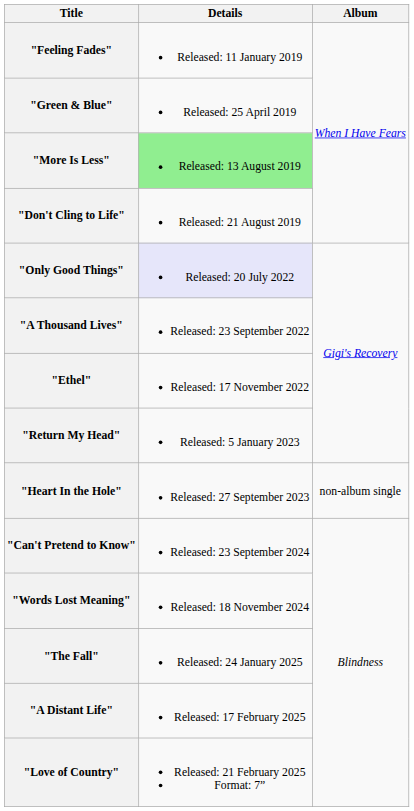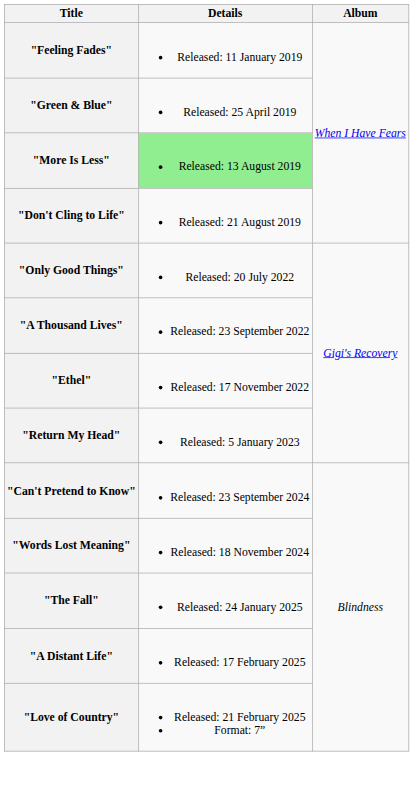 <table class="wikitable plainrowheaders" style="text-align:center;">
 <tr>
 <th>Title</th>
 <th>Details</th>
 <th>Album</th>
 </tr>
 <tr>
 <th scope="row">"Feeling Fades"</th>
 <td><br><ul><li>Released: 11 January 2019</li></ul></td>
 <td rowspan="4"><a href='#'><em>When I Have Fears</em></a></td>
 </tr>
 <tr>
 <th scope="row">"Green & Blue"</th>
 <td><br><ul><li>Released: 25 April 2019</li></ul></td>
 </tr>
 <tr>
 <th scope="row">"More Is Less"</th>
 <td style="background: lightgreen;"><br><ul><li>Released: 13 August 2019</li></ul></td>
 </tr>
 <tr>
 <th scope="row">"Don't Cling to Life"</th>
 <td><br><ul><li>Released: 21 August 2019</li></ul></td>
 </tr>
 <tr>
 <th scope="row">"Only Good Things"</th>
-<td style="background: lavender;"><br><ul><li>Released: 20 July 2022</li></ul></td>
+<td><br><ul><li>Released: 20 July 2022</li></ul></td>
 <td rowspan="4"><em><a href='#'>Gigi's Recovery</a></em></td>
 </tr>
 <tr>
 <th scope="row">"A Thousand Lives"</th>
 <td><br><ul><li>Released: 23 September 2022</li></ul></td>
 </tr>
 <tr>
 <th scope="row">"Ethel"</th>
 <td><br><ul><li>Released: 17 November 2022</li></ul></td>
 </tr>
 <tr>
 <th scope="row">"Return My Head"</th>
 <td><br><ul><li>Released: 5 January 2023</li></ul></td>
-</tr>
-<tr>
-<th scope="row">"Heart In the Hole"</th>
-<td><br><ul><li>Released: 27 September 2023</li></ul></td>
-<td>non-album single</td>
 </tr>
 <tr>
 <th scope="row">"Can't Pretend to Know"</th>
 <td><br><ul><li>Released: 23 September 2024</li></ul></td>
 <td rowspan="5"><em>Blindness</em></td>
 </tr>
 <tr>
 <th scope="row">"Words Lost Meaning"</th>
 <td><br><ul><li>Released: 18 November 2024</li></ul></td>
 </tr>
 <tr>
 <th scope="row">"The Fall"</th>
 <td><br><ul><li>Released: 24 January 2025</li></ul></td>
 </tr>
 <tr>
 <th scope="row">"A Distant Life"</th>
 <td><br><ul><li>Released: 17 February 2025</li></ul></td>
 </tr>
 <tr>
 <th scope="row">"Love of Country"</th>
 <td><br><ul><li>Released: 21 February 2025</li><li>Format: 7”</li></ul></td>
 </tr>
 </table>
